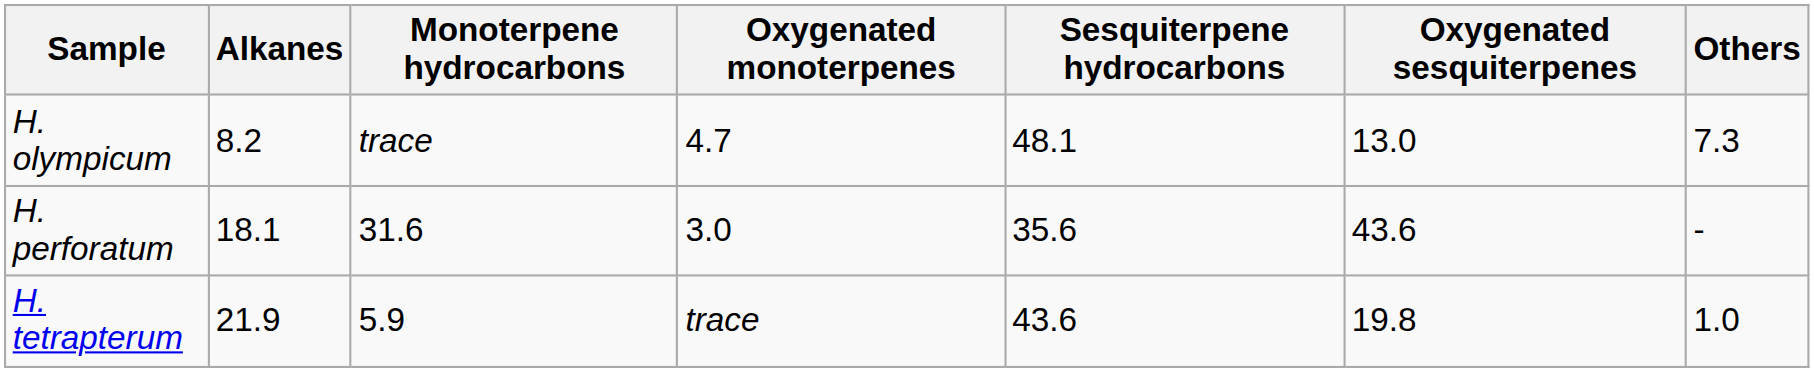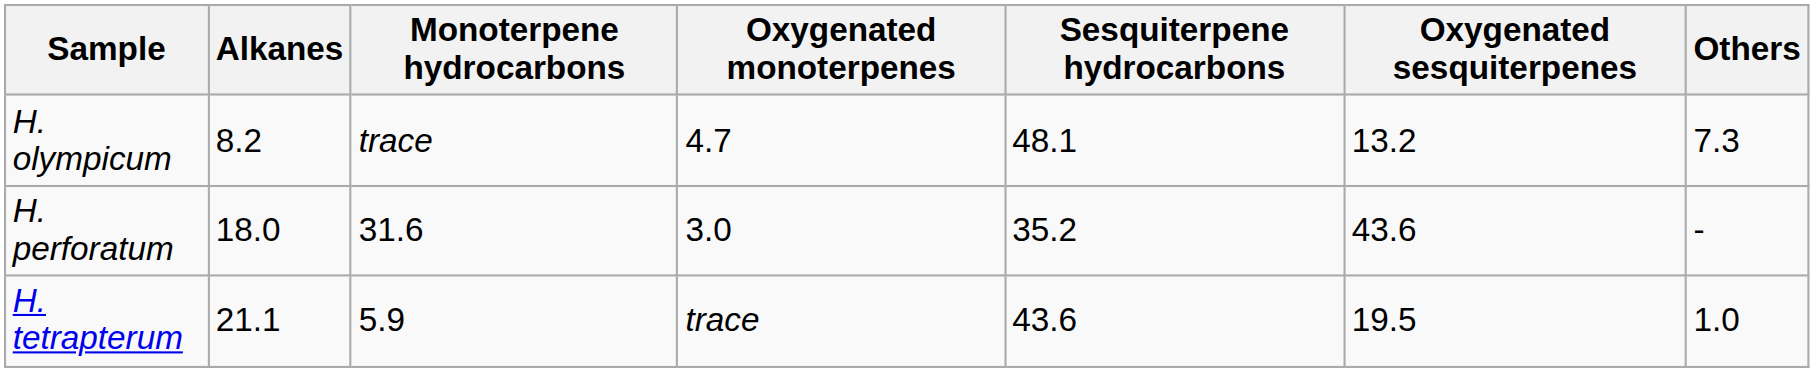 <table class="wikitable">
 <tr>
 <th>Sample</th>
 <th>Alkanes</th>
 <th>Monoterpene hydrocarbons</th>
 <th>Oxygenated monoterpenes</th>
 <th>Sesquiterpene hydrocarbons</th>
 <th>Oxygenated sesquiterpenes</th>
 <th>Others</th>
 </tr>
 <tr>
 <td><em>H. olympicum</em></td>
 <td>8.2</td>
 <td><em>trace</em></td>
 <td>4.7</td>
 <td>48.1</td>
-<td>13.0</td>
+<td>13.2</td>
 <td>7.3</td>
 </tr>
 <tr>
 <td><em>H. perforatum</em></td>
-<td>18.1</td>
+<td>18.0</td>
 <td>31.6</td>
 <td>3.0</td>
-<td>35.6</td>
+<td>35.2</td>
 <td>43.6</td>
 <td>-</td>
 </tr>
 <tr>
 <td><em><a href='#'>H. tetrapterum</a></em></td>
-<td>21.9</td>
+<td>21.1</td>
 <td>5.9</td>
 <td><em>trace</em></td>
 <td>43.6</td>
-<td>19.8</td>
+<td>19.5</td>
 <td>1.0</td>
 </tr>
 </table>
